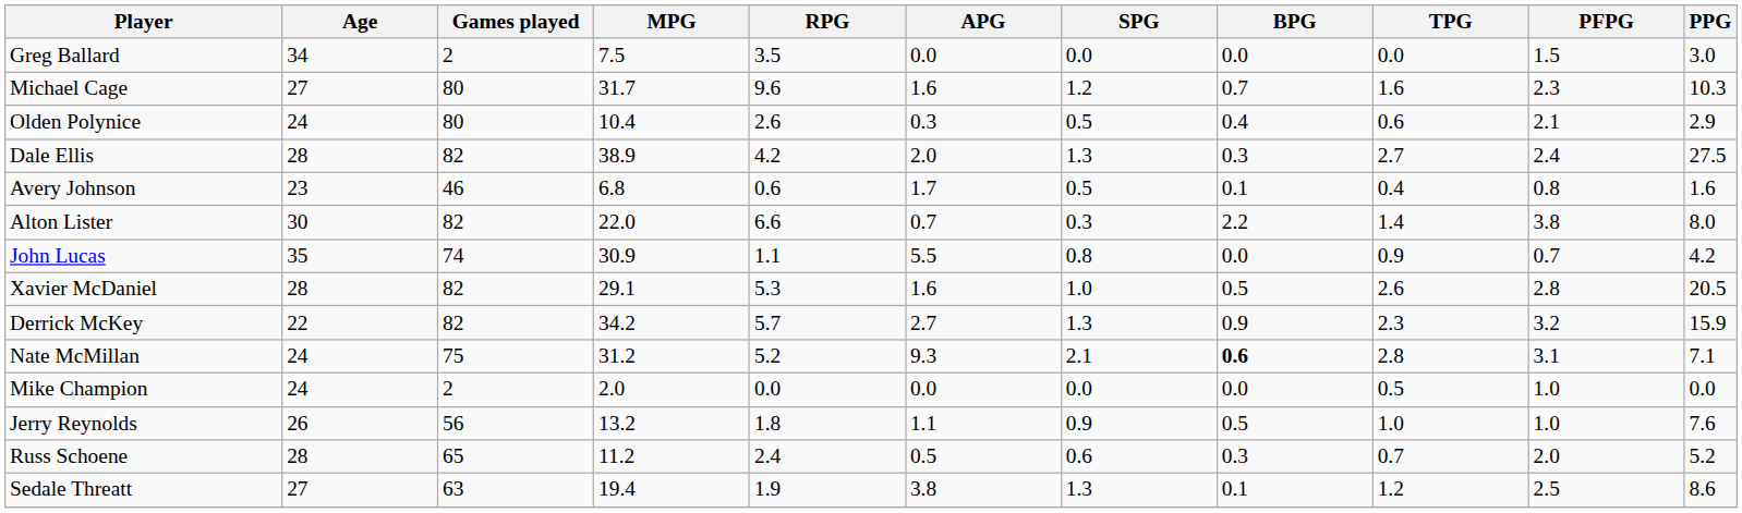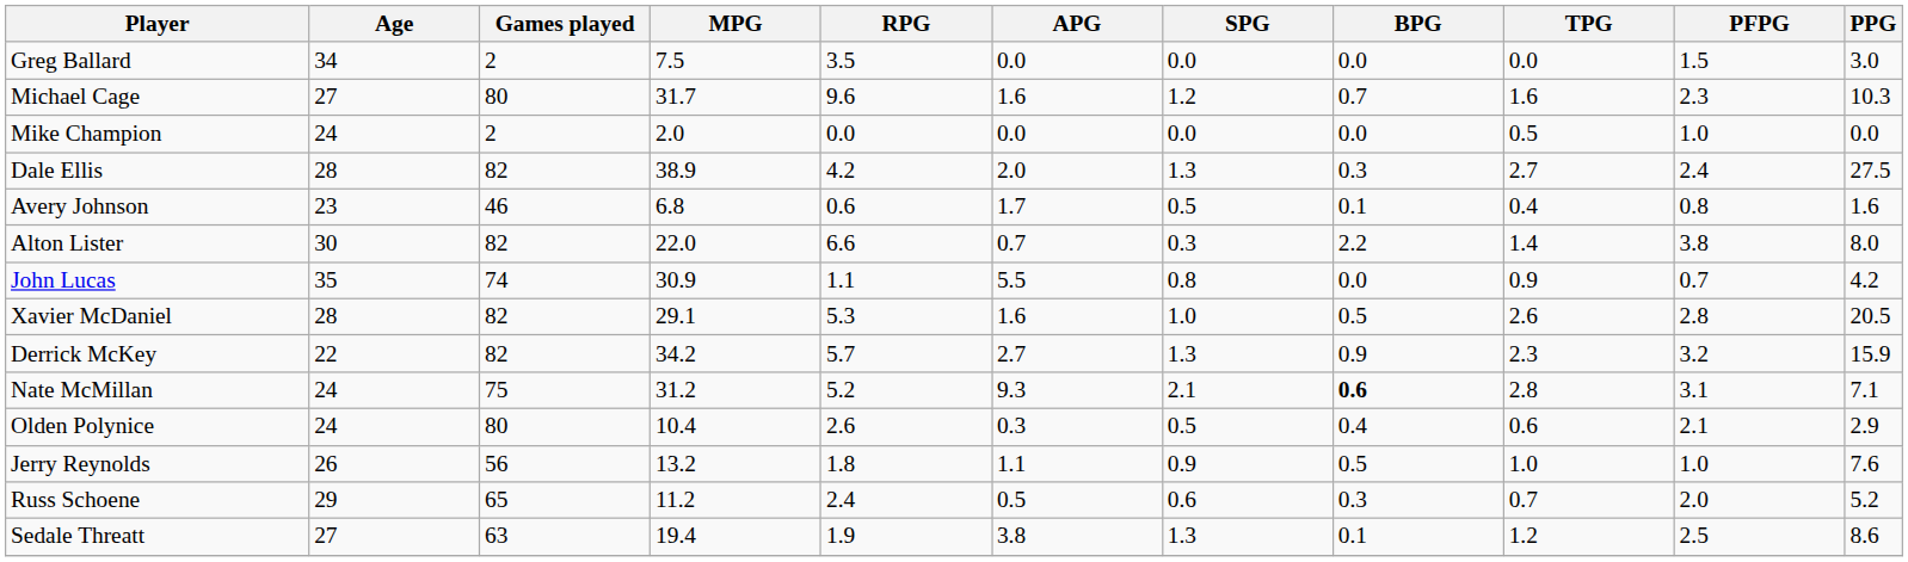 <table class="wikitable sortable">
 <tr>
 <th bgcolor="#005F30" width="16%">Player</th>
 <th bgcolor="#005F30" width="9%">Age</th>
 <th bgcolor="#005F30" width="9%">Games played</th>
 <th bgcolor="#005F30" width="9%">MPG</th>
 <th bgcolor="#005F30" width="9%">RPG</th>
 <th bgcolor="#005F30" width="9%">APG</th>
 <th bgcolor="#005F30" width="9%">SPG</th>
 <th bgcolor="#005F30" width="9%">BPG</th>
 <th bgcolor="#005F30" width="9%">TPG</th>
 <th bgcolor="#005F30" width="9%">PFPG</th>
 <th bgcolor="#005F30" width="9%">PPG</th>
 </tr>
 <tr>
 <td>Greg Ballard</td>
 <td>34</td>
 <td>2</td>
 <td>7.5</td>
 <td>3.5</td>
 <td>0.0</td>
 <td>0.0</td>
 <td>0.0</td>
 <td>0.0</td>
 <td>1.5</td>
 <td>3.0</td>
 </tr>
 <tr>
 <td>Michael Cage</td>
 <td>27</td>
 <td>80</td>
 <td>31.7</td>
 <td>9.6</td>
 <td>1.6</td>
 <td>1.2</td>
 <td>0.7</td>
 <td>1.6</td>
 <td>2.3</td>
 <td>10.3</td>
 </tr>
 <tr>
-<td>Olden Polynice</td>
+<td>Mike Champion</td>
 <td>24</td>
-<td>80</td>
-<td>10.4</td>
-<td>2.6</td>
-<td>0.3</td>
+<td>2</td>
+<td>2.0</td>
+<td>0.0</td>
+<td>0.0</td>
+<td>0.0</td>
+<td>0.0</td>
 <td>0.5</td>
-<td>0.4</td>
-<td>0.6</td>
-<td>2.1</td>
-<td>2.9</td>
+<td>1.0</td>
+<td>0.0</td>
 </tr>
 <tr>
 <td>Dale Ellis</td>
 <td>28</td>
 <td>82</td>
 <td>38.9</td>
 <td>4.2</td>
 <td>2.0</td>
 <td>1.3</td>
 <td>0.3</td>
 <td>2.7</td>
 <td>2.4</td>
 <td>27.5</td>
 </tr>
 <tr>
 <td>Avery Johnson</td>
 <td>23</td>
 <td>46</td>
 <td>6.8</td>
 <td>0.6</td>
 <td>1.7</td>
 <td>0.5</td>
 <td>0.1</td>
 <td>0.4</td>
 <td>0.8</td>
 <td>1.6</td>
 </tr>
 <tr>
 <td>Alton Lister</td>
 <td>30</td>
 <td>82</td>
 <td>22.0</td>
 <td>6.6</td>
 <td>0.7</td>
 <td>0.3</td>
 <td>2.2</td>
 <td>1.4</td>
 <td>3.8</td>
 <td>8.0</td>
 </tr>
 <tr>
 <td><a href='#'>John Lucas</a></td>
 <td>35</td>
 <td>74</td>
 <td>30.9</td>
 <td>1.1</td>
 <td>5.5</td>
 <td>0.8</td>
 <td>0.0</td>
 <td>0.9</td>
 <td>0.7</td>
 <td>4.2</td>
 </tr>
 <tr>
 <td>Xavier McDaniel</td>
 <td>28</td>
 <td>82</td>
 <td>29.1</td>
 <td>5.3</td>
 <td>1.6</td>
 <td>1.0</td>
 <td>0.5</td>
 <td>2.6</td>
 <td>2.8</td>
 <td>20.5</td>
 </tr>
 <tr>
 <td>Derrick McKey</td>
 <td>22</td>
 <td>82</td>
 <td>34.2</td>
 <td>5.7</td>
 <td>2.7</td>
 <td>1.3</td>
 <td>0.9</td>
 <td>2.3</td>
 <td>3.2</td>
 <td>15.9</td>
 </tr>
 <tr>
 <td>Nate McMillan</td>
 <td>24</td>
 <td>75</td>
 <td>31.2</td>
 <td>5.2</td>
 <td>9.3</td>
 <td>2.1</td>
 <td><strong>0.6</strong></td>
 <td>2.8</td>
 <td>3.1</td>
 <td>7.1</td>
 </tr>
 <tr>
-<td>Mike Champion</td>
+<td>Olden Polynice</td>
 <td>24</td>
-<td>2</td>
-<td>2.0</td>
-<td>0.0</td>
-<td>0.0</td>
-<td>0.0</td>
-<td>0.0</td>
+<td>80</td>
+<td>10.4</td>
+<td>2.6</td>
+<td>0.3</td>
 <td>0.5</td>
-<td>1.0</td>
-<td>0.0</td>
+<td>0.4</td>
+<td>0.6</td>
+<td>2.1</td>
+<td>2.9</td>
 </tr>
 <tr>
 <td>Jerry Reynolds</td>
 <td>26</td>
 <td>56</td>
 <td>13.2</td>
 <td>1.8</td>
 <td>1.1</td>
 <td>0.9</td>
 <td>0.5</td>
 <td>1.0</td>
 <td>1.0</td>
 <td>7.6</td>
 </tr>
 <tr>
 <td>Russ Schoene</td>
-<td>28</td>
+<td>29</td>
 <td>65</td>
 <td>11.2</td>
 <td>2.4</td>
 <td>0.5</td>
 <td>0.6</td>
 <td>0.3</td>
 <td>0.7</td>
 <td>2.0</td>
 <td>5.2</td>
 </tr>
 <tr>
 <td>Sedale Threatt</td>
 <td>27</td>
 <td>63</td>
 <td>19.4</td>
 <td>1.9</td>
 <td>3.8</td>
 <td>1.3</td>
 <td>0.1</td>
 <td>1.2</td>
 <td>2.5</td>
 <td>8.6</td>
 </tr>
 <tr>
 </tr>
 </table>
